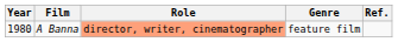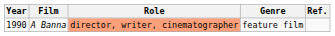 <table class="wikitable">
 <tr>
 <th>Year</th>
 <th>Film</th>
 <th>Role</th>
 <th>Genre</th>
 <th>Ref.</th>
 </tr>
 <tr>
-<td>1980</td>
+<td>1990</td>
 <td><em>A Banna</em></td>
 <td style="background: lightsalmon;">director, writer, cinematographer</td>
 <td>feature film</td>
 <td></td>
 </tr>
 </table>
